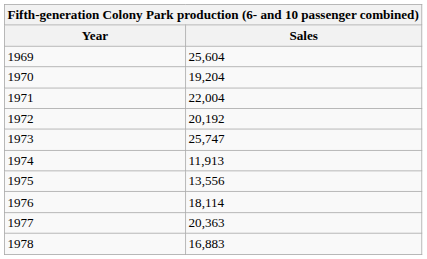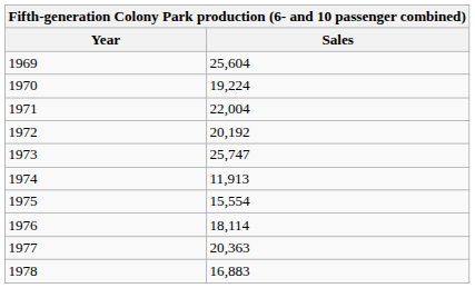 <table class="wikitable">
 <tr>
 <th colspan="2">Fifth-generation Colony Park production (6- and 10 passenger combined)</th>
 </tr>
 <tr>
 <th>Year</th>
 <th>Sales</th>
 </tr>
 <tr>
 <td>1969</td>
 <td>25,604</td>
 </tr>
 <tr>
 <td>1970</td>
-<td>19,204</td>
+<td>19,224</td>
 </tr>
 <tr>
 <td>1971</td>
 <td>22,004</td>
 </tr>
 <tr>
 <td>1972</td>
 <td>20,192</td>
 </tr>
 <tr>
 <td>1973</td>
 <td>25,747</td>
 </tr>
 <tr>
 <td>1974</td>
 <td>11,913</td>
 </tr>
 <tr>
 <td>1975</td>
-<td>13,556</td>
+<td>15,554</td>
 </tr>
 <tr>
 <td>1976</td>
 <td>18,114</td>
 </tr>
 <tr>
 <td>1977</td>
 <td>20,363</td>
 </tr>
 <tr>
 <td>1978</td>
 <td>16,883</td>
 </tr>
 </table>
